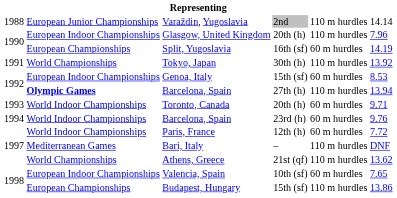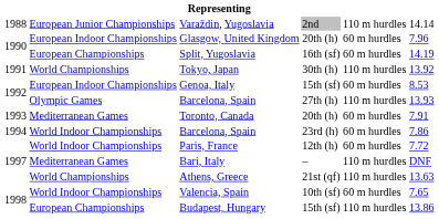 <table>
 <tr>
 <th colspan="6">Representing </th>
 </tr>
 <tr>
 <td>1988</td>
 <td><a href='#'>European Junior Championships</a></td>
 <td><a href='#'>Varaždin</a>, <a href='#'>Yugoslavia</a></td>
 <td bgcolor=silver>2nd</td>
 <td>110 m hurdles</td>
 <td>14.14</td>
 </tr>
 <tr>
 <td rowspan=2>1990</td>
 <td><a href='#'>European Indoor Championships</a></td>
 <td><a href='#'>Glasgow, United Kingdom</a></td>
 <td>20th (h)</td>
-<td>110 m hurdles</td>
+<td>60 m hurdles</td>
 <td><a href='#'>7.96</a></td>
 </tr>
 <tr>
 <td><a href='#'>European Championships</a></td>
 <td><a href='#'>Split, Yugoslavia</a></td>
 <td>16th (sf)</td>
 <td>60 m hurdles</td>
 <td><a href='#'>14.19</a></td>
 </tr>
 <tr>
 <td>1991</td>
 <td><a href='#'>World Championships</a></td>
 <td><a href='#'>Tokyo, Japan</a></td>
 <td>30th (h)</td>
 <td>110 m hurdles</td>
 <td><a href='#'>13.92</a></td>
 </tr>
 <tr>
 <td rowspan=2>1992</td>
 <td><a href='#'>European Indoor Championships</a></td>
 <td><a href='#'>Genoa, Italy</a></td>
 <td>15th (sf)</td>
 <td>60 m hurdles</td>
 <td><a href='#'>8.53</a></td>
 </tr>
 <tr>
-<td><strong><a href='#'>Olympic Games</a></strong></td>
+<td><a href='#'>Olympic Games</a></td>
 <td><a href='#'>Barcelona, Spain</a></td>
 <td>27th (h)</td>
 <td>110 m hurdles</td>
-<td><a href='#'>13.94</a></td>
+<td><a href='#'>13.93</a></td>
 </tr>
 <tr>
 <td>1993</td>
-<td><a href='#'>World Indoor Championships</a></td>
+<td><a href='#'>Mediterranean Games</a></td>
 <td><a href='#'>Toronto, Canada</a></td>
 <td>20th (h)</td>
 <td>60 m hurdles</td>
-<td><a href='#'>9.71</a></td>
+<td><a href='#'>7.91</a></td>
 </tr>
 <tr>
 <td>1994</td>
 <td><a href='#'>World Indoor Championships</a></td>
 <td><a href='#'>Barcelona, Spain</a></td>
 <td>23rd (h)</td>
 <td>60 m hurdles</td>
-<td><a href='#'>9.76</a></td>
+<td><a href='#'>7.86</a></td>
 </tr>
 <tr>
 <td rowspan=3>1997</td>
 <td><a href='#'>World Indoor Championships</a></td>
 <td><a href='#'>Paris, France</a></td>
 <td>12th (h)</td>
 <td>60 m hurdles</td>
 <td><a href='#'>7.72</a></td>
 </tr>
 <tr>
 <td><a href='#'>Mediterranean Games</a></td>
 <td><a href='#'>Bari, Italy</a></td>
 <td>–</td>
 <td>110 m hurdles</td>
 <td><a href='#'>DNF</a></td>
 </tr>
 <tr>
 <td><a href='#'>World Championships</a></td>
 <td><a href='#'>Athens, Greece</a></td>
 <td>21st (qf)</td>
 <td>110 m hurdles</td>
-<td><a href='#'>13.62</a></td>
+<td><a href='#'>13.63</a></td>
 </tr>
 <tr>
 <td rowspan=2>1998</td>
-<td><a href='#'>European Indoor Championships</a></td>
+<td><a href='#'>World Indoor Championships</a></td>
 <td><a href='#'>Valencia, Spain</a></td>
 <td>10th (sf)</td>
 <td>60 m hurdles</td>
 <td><a href='#'>7.65</a></td>
 </tr>
 <tr>
 <td><a href='#'>European Championships</a></td>
 <td><a href='#'>Budapest, Hungary</a></td>
 <td>15th (sf)</td>
 <td>110 m hurdles</td>
 <td><a href='#'>13.86</a></td>
 </tr>
 </table>
